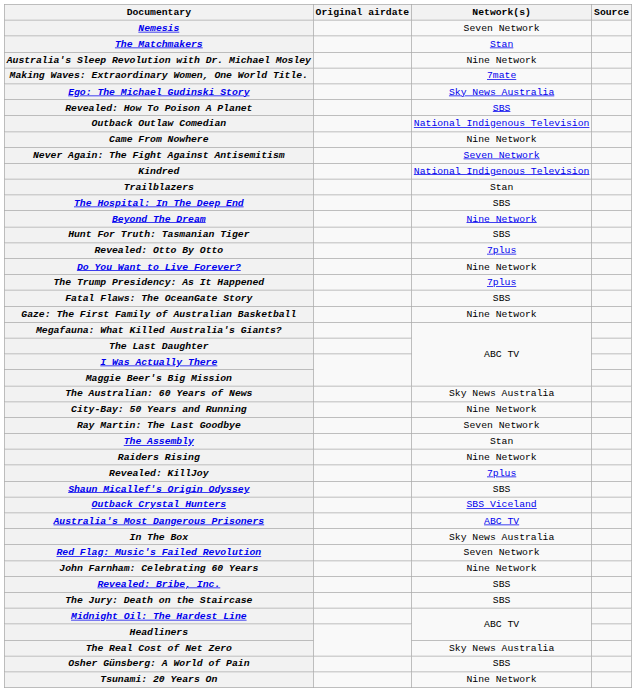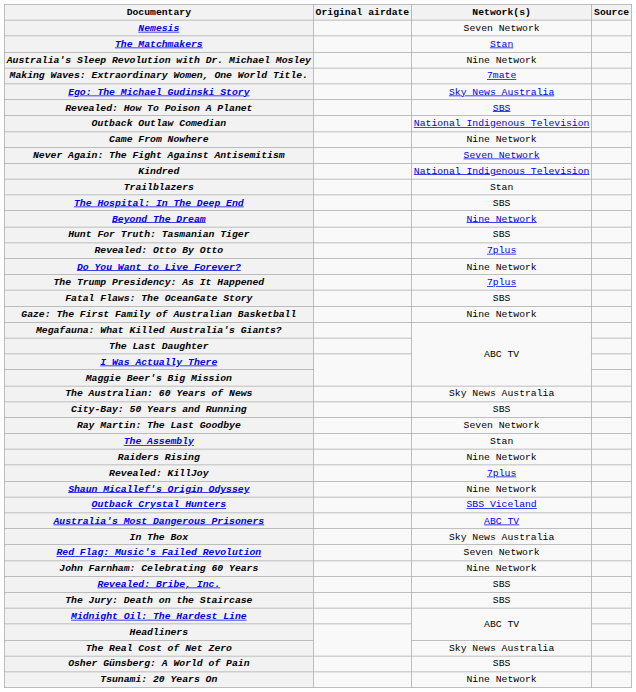 <table class="wikitable plainrowheaders sortable" style="text-align:center">
 <tr>
 <th scope="col">Documentary</th>
 <th scope="col">Original airdate</th>
 <th scope="col">Network(s)</th>
 <th scope="col" class="unsortable">Source</th>
 </tr>
 <tr>
 <th scope="row"><em><a href='#'>Nemesis</a></em></th>
 <td></td>
 <td>Seven Network</td>
 <td></td>
 </tr>
 <tr>
 <th scope="row"><em><a href='#'>The Matchmakers</a></em></th>
 <td></td>
 <td><a href='#'>Stan</a></td>
 <td></td>
 </tr>
 <tr>
 <th scope="row"><em>Australia's Sleep Revolution with Dr. Michael Mosley</em></th>
 <td></td>
 <td>Nine Network</td>
 <td></td>
 </tr>
 <tr>
 <th scope="row"><em>Making Waves: Extraordinary Women, One World Title.</em></th>
 <td></td>
 <td><a href='#'>7mate</a></td>
 <td></td>
 </tr>
 <tr>
 <th scope="row"><em><a href='#'>Ego: The Michael Gudinski Story</a></em></th>
 <td></td>
 <td><a href='#'>Sky News Australia</a></td>
 <td></td>
 </tr>
 <tr>
 <th scope="row"><em>Revealed: How To Poison A Planet</em></th>
 <td></td>
 <td><a href='#'>SBS</a></td>
 <td></td>
 </tr>
 <tr>
 <th scope="row"><em>Outback Outlaw Comedian</em></th>
 <td></td>
 <td><a href='#'>National Indigenous Television</a></td>
 <td></td>
 </tr>
 <tr>
 <th scope="row"><em>Came From Nowhere</em></th>
 <td></td>
 <td>Nine Network</td>
 <td></td>
 </tr>
 <tr>
 <th scope="row"><em>Never Again: The Fight Against Antisemitism</em></th>
 <td></td>
 <td><a href='#'>Seven Network</a></td>
 <td></td>
 </tr>
 <tr>
 <th scope="row"><em>Kindred</em></th>
 <td></td>
 <td><a href='#'>National Indigenous Television</a></td>
 <td></td>
 </tr>
 <tr>
 <th scope="row"><em>Trailblazers</em></th>
 <td></td>
 <td>Stan</td>
 <td></td>
 </tr>
 <tr>
 <th scope="row"><em><a href='#'>The Hospital: In The Deep End</a></em></th>
 <td></td>
 <td>SBS</td>
 <td></td>
 </tr>
 <tr>
 <th scope="row"><em><a href='#'>Beyond The Dream</a></em></th>
 <td></td>
 <td><a href='#'>Nine Network</a></td>
 <td></td>
 </tr>
 <tr>
 <th scope="row"><em>Hunt For Truth: Tasmanian Tiger</em></th>
 <td></td>
 <td>SBS</td>
 <td></td>
 </tr>
 <tr>
 <th scope="row"><em>Revealed: Otto By Otto</em></th>
 <td></td>
 <td><a href='#'>7plus</a></td>
 <td></td>
 </tr>
 <tr>
 <th scope="row"><em><a href='#'>Do You Want to Live Forever?</a></em></th>
 <td></td>
 <td>Nine Network</td>
 <td></td>
 </tr>
 <tr>
 <th scope="row"><em>The Trump Presidency: As It Happened</em></th>
 <td></td>
 <td><a href='#'>7plus</a></td>
 <td></td>
 </tr>
 <tr>
 <th scope="row"><em>Fatal Flaws: The OceanGate Story</em></th>
 <td></td>
 <td>SBS</td>
 <td></td>
 </tr>
 <tr>
 <th scope="row"><em>Gaze: The First Family of Australian Basketball</em></th>
 <td></td>
 <td>Nine Network</td>
 <td></td>
 </tr>
 <tr>
 <th scope="row"><em>Megafauna: What Killed Australia's Giants?</em></th>
 <td></td>
 <td rowspan=4>ABC TV</td>
 <td></td>
 </tr>
 <tr>
 <th scope="row"><em>The Last Daughter</em></th>
 <td></td>
 <td></td>
 </tr>
 <tr>
 <th scope="row"><em><a href='#'>I Was Actually There</a></em></th>
 <td rowspan=2></td>
 <td></td>
 </tr>
 <tr>
 <th scope="row"><em>Maggie Beer's Big Mission</em></th>
 <td></td>
 </tr>
 <tr>
 <th scope="row"><em>The Australian: 60 Years of News</em></th>
 <td></td>
 <td>Sky News Australia</td>
 <td></td>
 </tr>
 <tr>
 <th scope="row"><em>City-Bay: 50 Years and Running</em></th>
 <td></td>
-<td>Nine Network</td>
+<td>SBS</td>
 <td></td>
 </tr>
 <tr>
 <th scope="row"><em>Ray Martin: The Last Goodbye</em></th>
 <td></td>
 <td>Seven Network</td>
 <td></td>
 </tr>
 <tr>
 <th scope="row"><em><a href='#'>The Assembly</a></em></th>
 <td></td>
 <td>Stan</td>
 <td></td>
 </tr>
 <tr>
 <th scope="row"><em>Raiders Rising</em></th>
 <td></td>
 <td>Nine Network</td>
 <td></td>
 </tr>
 <tr>
 <th scope="row"><em>Revealed: KillJoy</em></th>
 <td></td>
 <td><a href='#'>7plus</a></td>
 <td></td>
 </tr>
 <tr>
 <th scope="row"><em><a href='#'>Shaun Micallef's Origin Odyssey</a></em></th>
 <td></td>
-<td>SBS</td>
+<td>Nine Network</td>
 <td></td>
 </tr>
 <tr>
 <th scope="row"><em><a href='#'>Outback Crystal Hunters</a></em></th>
 <td></td>
 <td><a href='#'>SBS Viceland</a></td>
 <td></td>
 </tr>
 <tr>
 <th scope="row"><em><a href='#'>Australia's Most Dangerous Prisoners</a></em></th>
 <td></td>
 <td><a href='#'>ABC TV</a></td>
 <td></td>
 </tr>
 <tr>
 <th scope="row"><em>In The Box</em></th>
 <td></td>
 <td>Sky News Australia</td>
 <td></td>
 </tr>
 <tr>
 <th scope="row"><em><a href='#'>Red Flag: Music's Failed Revolution</a></em></th>
 <td></td>
 <td>Seven Network</td>
 <td></td>
 </tr>
 <tr>
 <th scope="row"><em>John Farnham: Celebrating 60 Years</em></th>
 <td></td>
 <td>Nine Network</td>
 <td></td>
 </tr>
 <tr>
 <th scope="row"><em><a href='#'>Revealed: Bribe, Inc.</a></em></th>
 <td></td>
 <td>SBS</td>
 <td></td>
 </tr>
 <tr>
 <th scope="row"><em>The Jury: Death on the Staircase</em></th>
 <td></td>
 <td>SBS</td>
 <td></td>
 </tr>
 <tr>
 <th scope="row"><em><a href='#'>Midnight Oil: The Hardest Line</a></em></th>
 <td></td>
 <td rowspan=2>ABC TV</td>
 <td></td>
 </tr>
 <tr>
 <th scope="row"><em>Headliners</em></th>
 <td rowspan=2></td>
 <td></td>
 </tr>
 <tr>
 <th scope="row"><em>The Real Cost of Net Zero</em></th>
 <td>Sky News Australia</td>
 <td></td>
 </tr>
 <tr>
 <th scope="row"><em>Osher Günsberg: A World of Pain</em></th>
 <td></td>
 <td>SBS</td>
 <td></td>
 </tr>
 <tr>
 <th scope="row"><em>Tsunami: 20 Years On</em></th>
 <td></td>
 <td>Nine Network</td>
 <td></td>
 </tr>
 </table>
